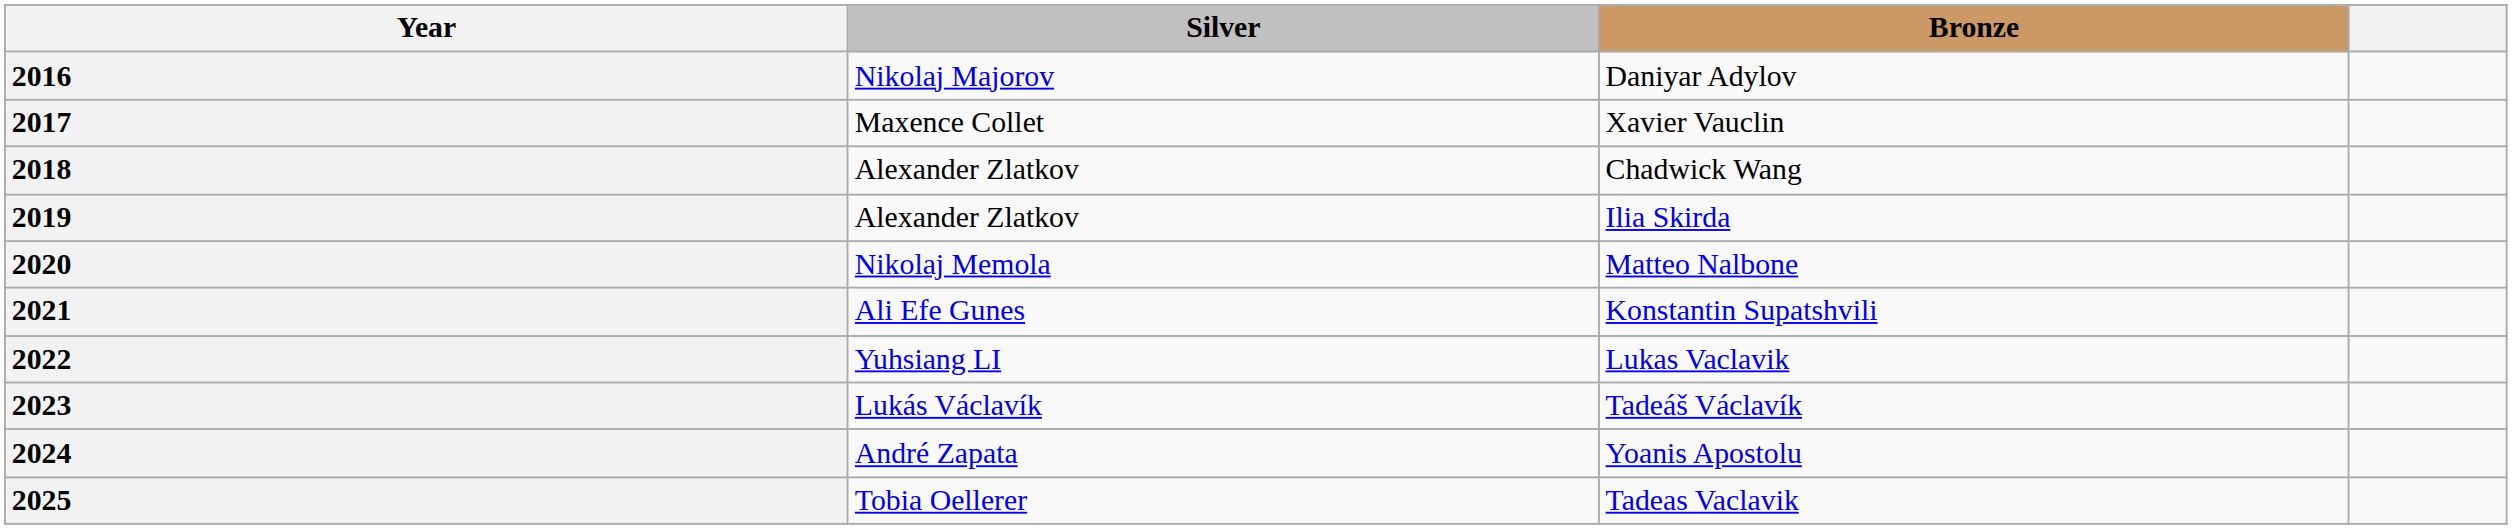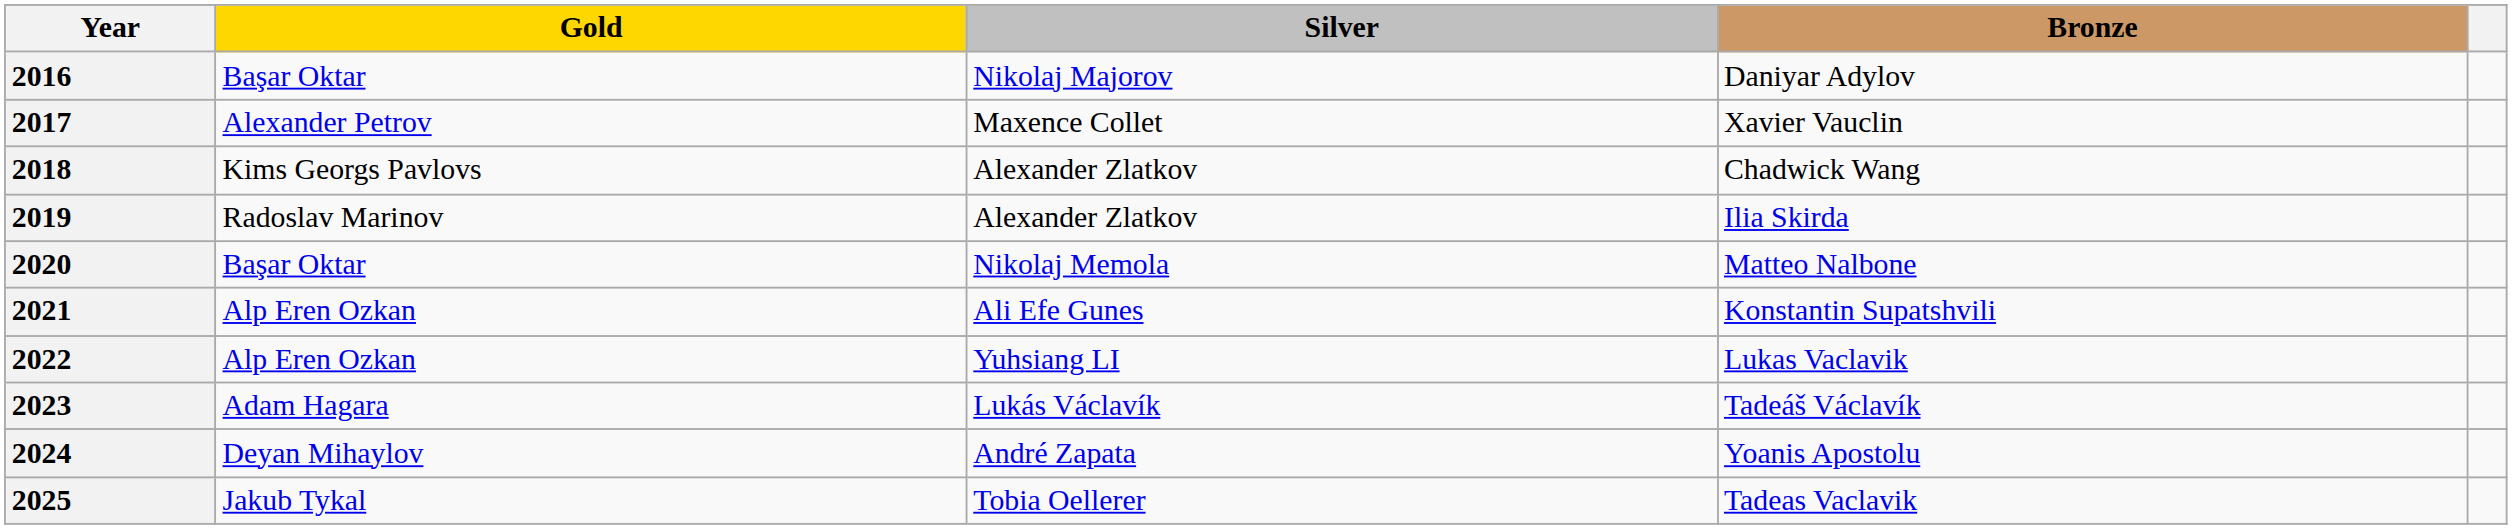 <table class="wikitable unsortable" style="text-align:left; width:85%">
 <tr>
 <th scope="col" style="text-align:center">Year</th>
+<td scope="col" style="text-align:center; width:30%; background:gold"><strong>Gold</strong></td>
 <td scope="col" style="text-align:center; width:30%; background:silver"><strong>Silver</strong></td>
 <td scope="col" style="text-align:center; width:30%; background:#c96"><strong>Bronze</strong></td>
 <th scope="col" style="text-align:center"></th>
 </tr>
 <tr>
 <th scope="row" style="text-align:left">2016</th>
+<td> <a href='#'>Başar Oktar</a></td>
 <td> <a href='#'>Nikolaj Majorov</a></td>
 <td> Daniyar Adylov</td>
 <td></td>
 </tr>
 <tr>
 <th scope="row" style="text-align:left">2017</th>
+<td> <a href='#'>Alexander Petrov</a></td>
 <td> Maxence Collet</td>
 <td> Xavier Vauclin</td>
 <td></td>
 </tr>
 <tr>
 <th scope="row" style="text-align:left">2018</th>
+<td> Kims Georgs Pavlovs</td>
 <td> Alexander Zlatkov</td>
 <td> Chadwick Wang</td>
 <td></td>
 </tr>
 <tr>
 <th scope="row" style="text-align:left">2019</th>
+<td> Radoslav Marinov</td>
 <td> Alexander Zlatkov</td>
 <td> <a href='#'>Ilia Skirda</a></td>
 <td></td>
 </tr>
 <tr>
 <th scope="row" style="text-align:left">2020</th>
+<td> <a href='#'>Başar Oktar</a></td>
 <td> <a href='#'>Nikolaj Memola</a></td>
 <td> <a href='#'>Matteo Nalbone</a></td>
 <td></td>
 </tr>
 <tr>
 <th scope="row" style="text-align:left">2021</th>
+<td> <a href='#'>Alp Eren Ozkan</a></td>
 <td> <a href='#'>Ali Efe Gunes</a></td>
 <td> <a href='#'>Konstantin Supatshvili</a></td>
 <td></td>
 </tr>
 <tr>
 <th scope="row" style="text-align:left">2022</th>
+<td> <a href='#'>Alp Eren Ozkan</a></td>
 <td> <a href='#'>Yuhsiang LI</a></td>
 <td> <a href='#'>Lukas Vaclavik</a></td>
 <td></td>
 </tr>
 <tr>
 <th scope="row" style="text-align:left">2023</th>
+<td> <a href='#'>Adam Hagara</a></td>
 <td> <a href='#'>Lukás Václavík</a></td>
 <td> <a href='#'>Tadeáš Václavík</a></td>
 <td></td>
 </tr>
 <tr>
 <th scope="row" style="text-align:left">2024</th>
+<td> <a href='#'>Deyan Mihaylov</a></td>
 <td> <a href='#'>André Zapata</a></td>
 <td> <a href='#'>Yoanis Apostolu</a></td>
 <td></td>
 </tr>
 <tr>
 <th scope="row" style="text-align:left">2025</th>
+<td> <a href='#'>Jakub Tykal</a></td>
 <td> <a href='#'>Tobia Oellerer</a></td>
 <td> <a href='#'>Tadeas Vaclavik</a></td>
 <td></td>
 </tr>
 </table>
